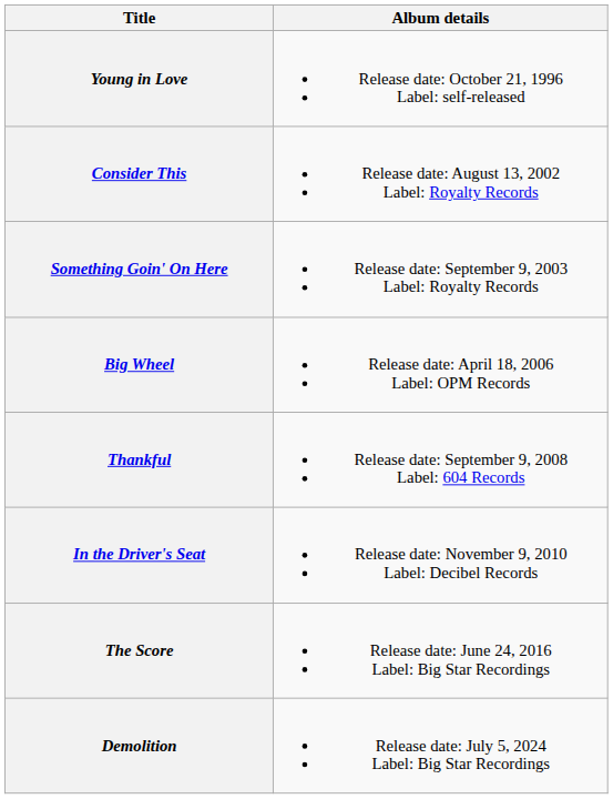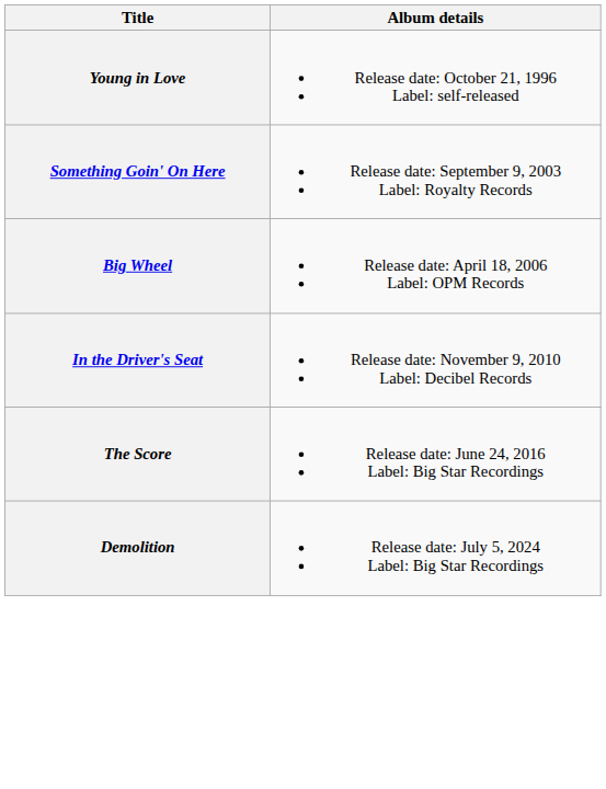 <table class="wikitable plainrowheaders" style="text-align:center;">
 <tr>
 <th style="width:16em;">Title</th>
 <th style="width:20em;">Album details</th>
 </tr>
 <tr>
 <th scope="row"><em>Young in Love</em></th>
 <td><br><ul><li>Release date: October 21, 1996</li><li>Label: self-released</li></ul></td>
 </tr>
 <tr>
-<th scope="row"><em><a href='#'>Consider This</a></em></th>
-<td><br><ul><li>Release date: August 13, 2002</li><li>Label: <a href='#'>Royalty Records</a></li></ul></td>
-</tr>
-<tr>
 <th scope="row"><em><a href='#'>Something Goin' On Here</a></em></th>
 <td><br><ul><li>Release date: September 9, 2003</li><li>Label: Royalty Records</li></ul></td>
 </tr>
 <tr>
 <th scope="row"><em><a href='#'>Big Wheel</a></em></th>
 <td><br><ul><li>Release date: April 18, 2006</li><li>Label: OPM Records</li></ul></td>
-</tr>
-<tr>
-<th scope="row"><em><a href='#'>Thankful</a></em></th>
-<td><br><ul><li>Release date: September 9, 2008</li><li>Label: <a href='#'>604 Records</a></li></ul></td>
 </tr>
 <tr>
 <th scope="row"><em><a href='#'>In the Driver's Seat</a></em></th>
 <td><br><ul><li>Release date: November 9, 2010</li><li>Label: Decibel Records</li></ul></td>
 </tr>
 <tr>
 <th scope="row"><em>The Score</em></th>
 <td><br><ul><li>Release date: June 24, 2016</li><li>Label: Big Star Recordings</li></ul></td>
 </tr>
 <tr>
 <th scope="row"><em>Demolition</em></th>
 <td><br><ul><li>Release date: July 5, 2024</li><li>Label: Big Star Recordings</li></ul></td>
 </tr>
 </table>
